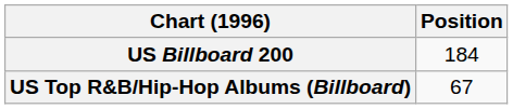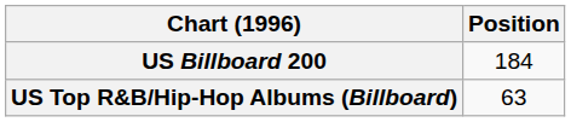 <table class="wikitable sortable plainrowheaders" style="text-align:center">
 <tr>
 <th scope="col">Chart (1996)</th>
 <th scope="col">Position</th>
 </tr>
 <tr>
 <th scope="row">US <em>Billboard</em> 200</th>
 <td>184</td>
 </tr>
 <tr>
 <th scope="row">US Top R&B/Hip-Hop Albums (<em>Billboard</em>)</th>
-<td>67</td>
+<td>63</td>
 </tr>
 </table>
